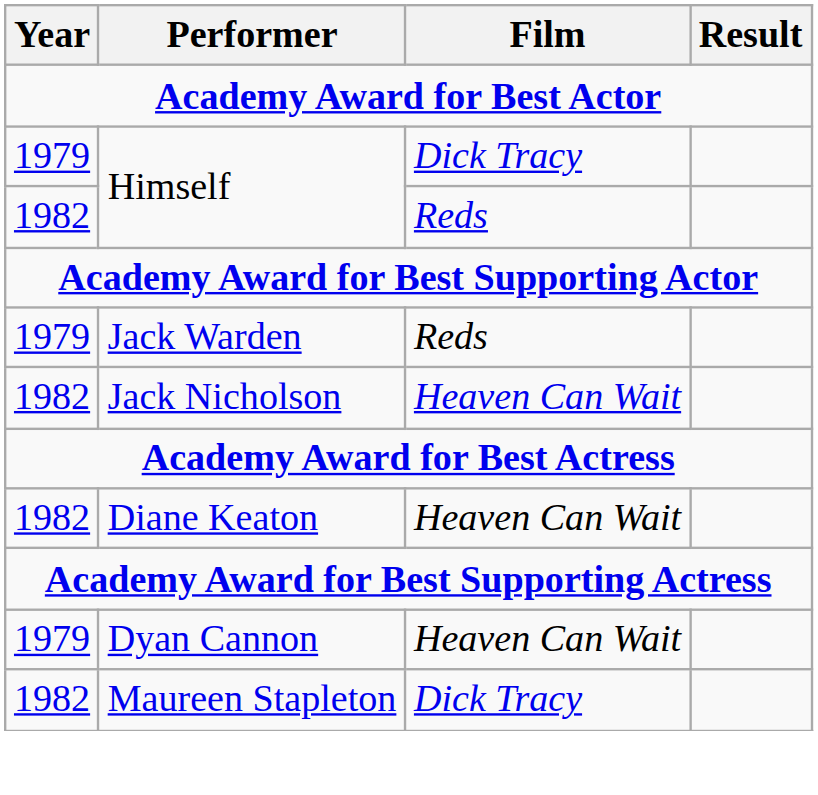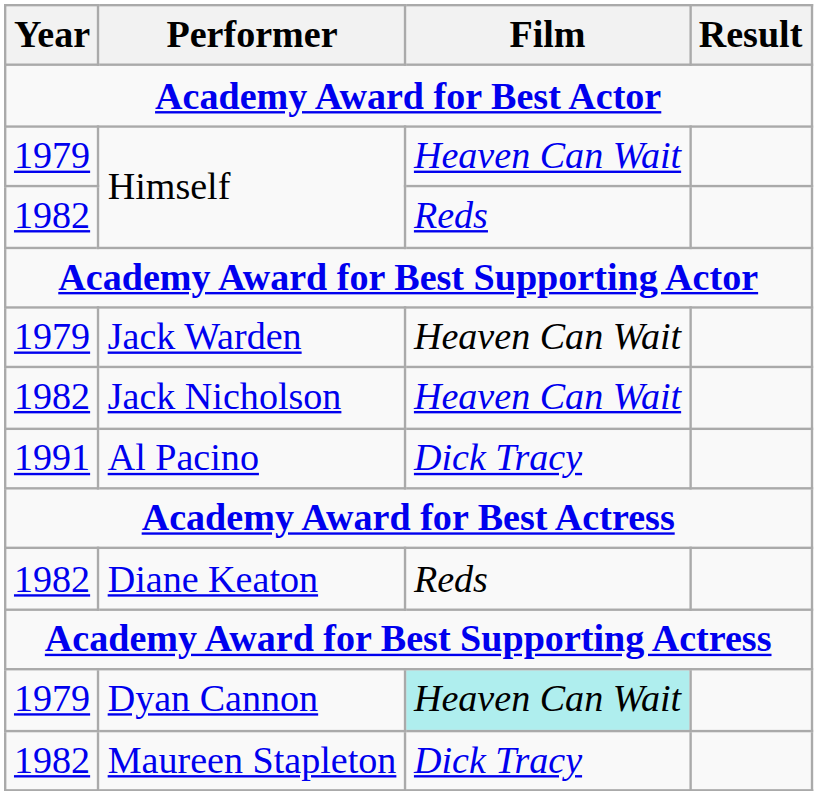 <table class="wikitable">
 <tr>
 <th>Year</th>
 <th>Performer</th>
 <th>Film</th>
 <th>Result</th>
 </tr>
 <tr>
 <td colspan="4" style="text-align:center;"><strong><a href='#'>Academy Award for Best Actor</a></strong></td>
 </tr>
 <tr>
 <td><a href='#'>1979</a></td>
 <td rowspan="2">Himself</td>
-<td><em><a href='#'>Dick Tracy</a></em></td>
+<td><em><a href='#'>Heaven Can Wait</a></em></td>
 <td></td>
 </tr>
 <tr>
 <td><a href='#'>1982</a></td>
 <td><em><a href='#'>Reds</a></em></td>
 <td></td>
 </tr>
 <tr>
 <td colspan="4" style="text-align:center;"><strong><a href='#'>Academy Award for Best Supporting Actor</a></strong></td>
 </tr>
 <tr>
 <td><a href='#'>1979</a></td>
 <td><a href='#'>Jack Warden</a></td>
-<td><em>Reds</em></td>
+<td><em>Heaven Can Wait</em></td>
 <td></td>
 </tr>
 <tr>
 <td><a href='#'>1982</a></td>
 <td><a href='#'>Jack Nicholson</a></td>
 <td><em><a href='#'>Heaven Can Wait</a></em></td>
 <td></td>
 </tr>
 <tr>
+<td><a href='#'>1991</a></td>
+<td><a href='#'>Al Pacino</a></td>
+<td><em><a href='#'>Dick Tracy</a></em></td>
+<td></td>
+</tr>
+<tr>
 <td colspan="4" style="text-align:center;"><strong><a href='#'>Academy Award for Best Actress</a></strong></td>
 </tr>
 <tr>
 <td><a href='#'>1982</a></td>
 <td><a href='#'>Diane Keaton</a></td>
-<td><em>Heaven Can Wait</em></td>
+<td><em>Reds</em></td>
 <td></td>
 </tr>
 <tr>
 <td colspan="4" style="text-align:center;"><strong><a href='#'>Academy Award for Best Supporting Actress</a></strong></td>
 </tr>
 <tr>
 <td><a href='#'>1979</a></td>
 <td><a href='#'>Dyan Cannon</a></td>
-<td><em>Heaven Can Wait</em></td>
+<td style="background: paleturquoise;"><em>Heaven Can Wait</em></td>
 <td></td>
 </tr>
 <tr>
 <td><a href='#'>1982</a></td>
 <td><a href='#'>Maureen Stapleton</a></td>
 <td><em><a href='#'>Dick Tracy</a></em></td>
 <td></td>
 </tr>
 <tr>
 </tr>
 </table>
